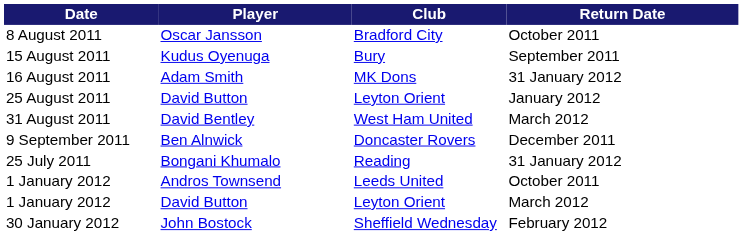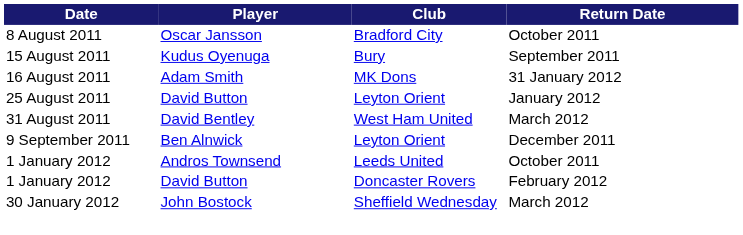 <table border="0" cellspacing="0" cellpadding="2">
 <tr style="background:#191970; color:white">
 <th width=20%>Date</th>
 <th width=25%>Player</th>
 <th width=20%>Club</th>
 <th width=30%>Return Date</th>
 </tr>
 <tr>
 </tr>
 <tr>
 </tr>
 <tr>
 <td>8 August 2011</td>
 <td> <a href='#'>Oscar Jansson</a></td>
 <td><a href='#'>Bradford City</a></td>
 <td>October 2011</td>
 </tr>
 <tr>
 <td>15 August 2011</td>
 <td> <a href='#'>Kudus Oyenuga</a></td>
 <td><a href='#'>Bury</a></td>
 <td>September 2011</td>
 </tr>
 <tr>
 <td>16 August 2011</td>
 <td> <a href='#'>Adam Smith</a></td>
 <td><a href='#'>MK Dons</a></td>
 <td>31 January 2012</td>
 </tr>
 <tr>
 <td>25 August 2011</td>
 <td> <a href='#'>David Button</a></td>
 <td><a href='#'>Leyton Orient</a></td>
 <td>January 2012</td>
 </tr>
 <tr>
 <td>31 August 2011</td>
 <td> <a href='#'>David Bentley</a></td>
 <td><a href='#'>West Ham United</a></td>
 <td>March 2012</td>
 </tr>
 <tr>
 <td>9 September 2011</td>
 <td> <a href='#'>Ben Alnwick</a></td>
-<td><a href='#'>Doncaster Rovers</a></td>
+<td><a href='#'>Leyton Orient</a></td>
 <td>December 2011</td>
-</tr>
-<tr>
-<td>25 July 2011</td>
-<td> <a href='#'>Bongani Khumalo</a></td>
-<td><a href='#'>Reading</a></td>
-<td>31 January 2012</td>
 </tr>
 <tr>
 <td>1 January 2012</td>
 <td> <a href='#'>Andros Townsend</a></td>
 <td><a href='#'>Leeds United</a></td>
 <td>October 2011</td>
 </tr>
 <tr>
 <td>1 January 2012</td>
 <td> <a href='#'>David Button</a></td>
-<td><a href='#'>Leyton Orient</a></td>
-<td>March 2012</td>
+<td><a href='#'>Doncaster Rovers</a></td>
+<td>February 2012</td>
 </tr>
 <tr>
 <td>30 January 2012</td>
 <td> <a href='#'>John Bostock</a></td>
 <td><a href='#'>Sheffield Wednesday</a></td>
-<td>February 2012</td>
+<td>March 2012</td>
 </tr>
 <tr>
 </tr>
 </table>
